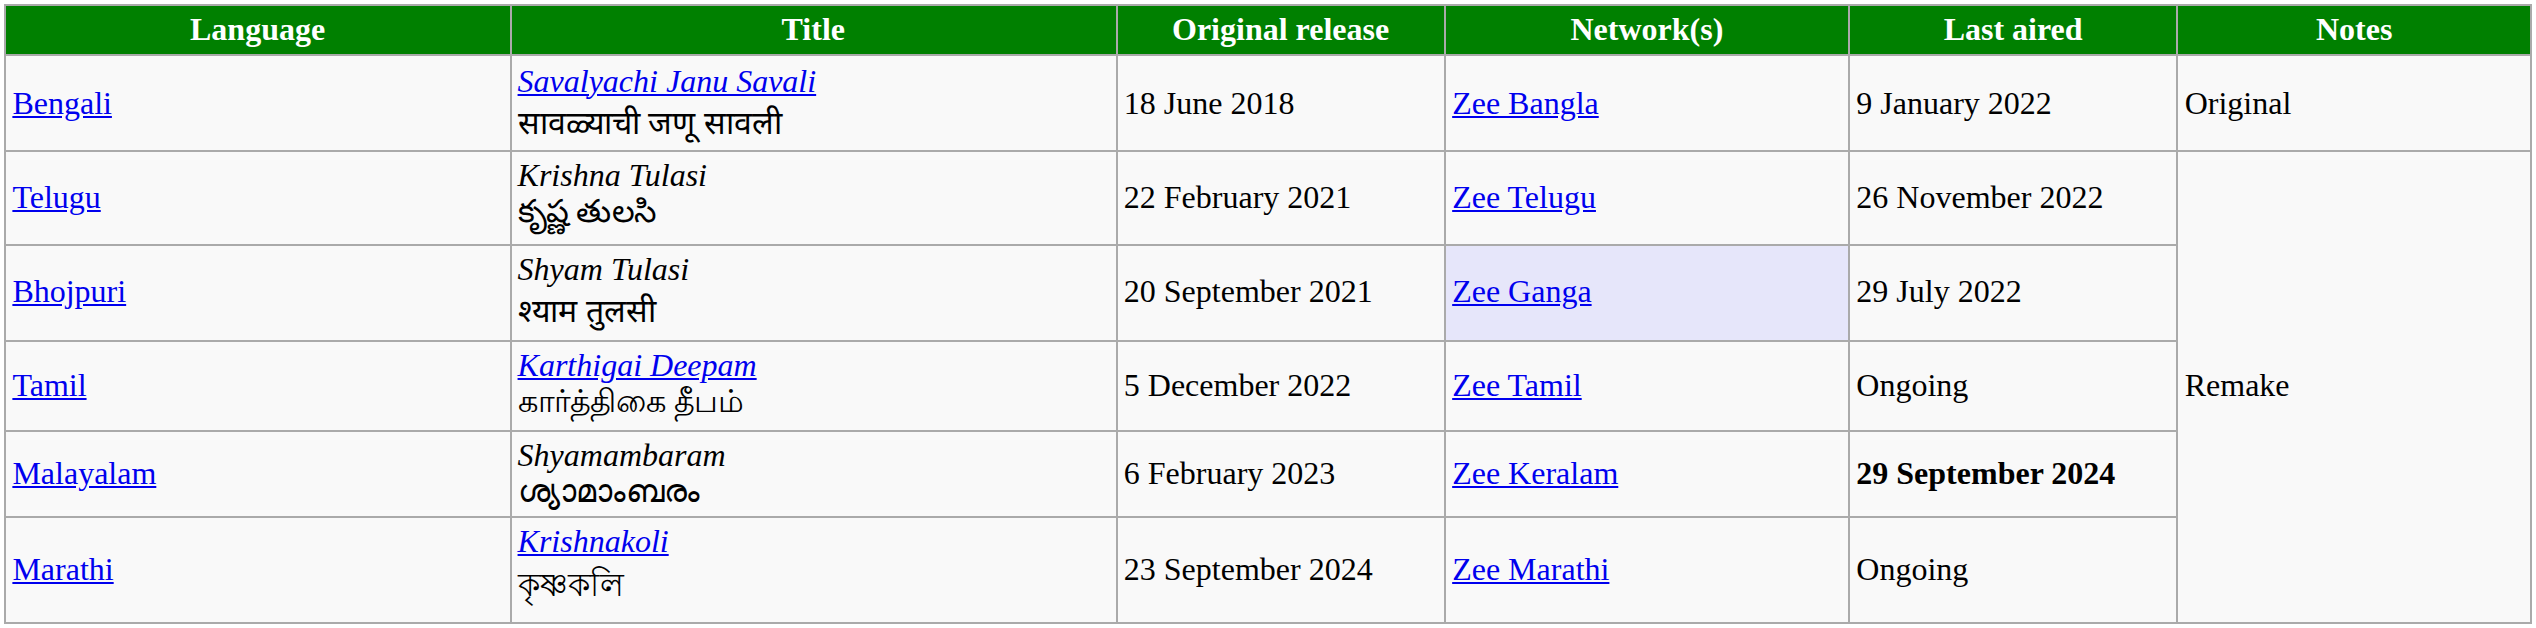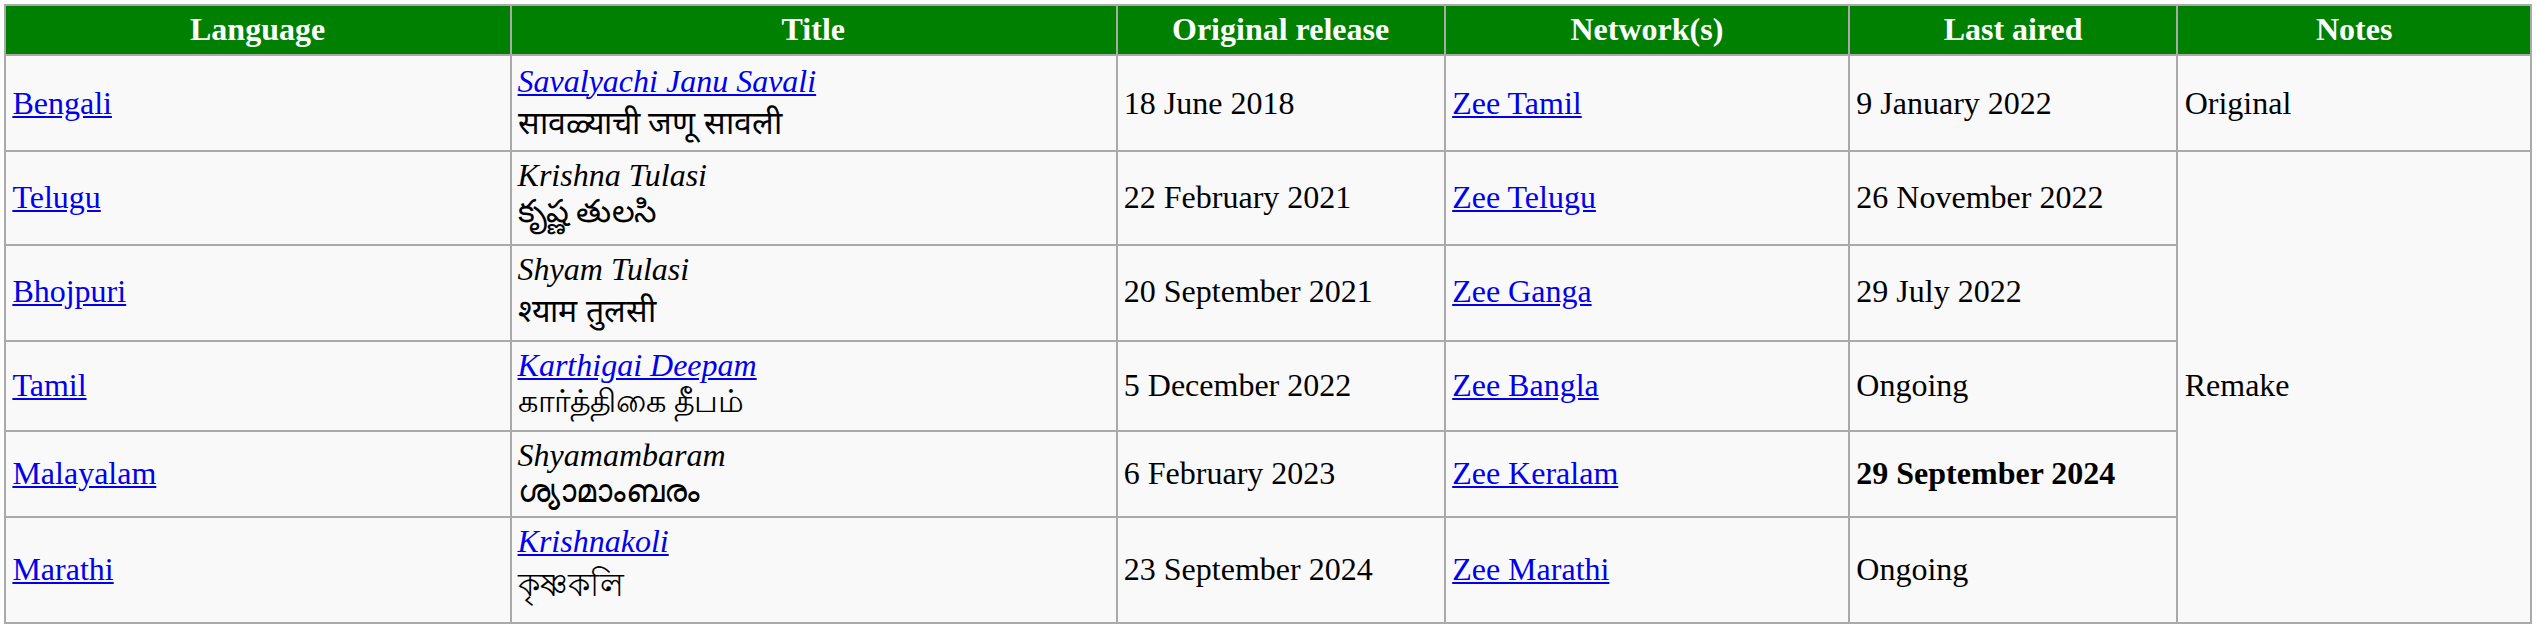 <table class="wikitable" style="width: 100%; margin-right: 0;">
 <tr style="color:white">
 <th style="background:Green; width:20%;">Language</th>
 <th style="background:Green; width:24%;">Title</th>
 <th style="background:Green; width:13%;">Original release</th>
 <th style="background:Green; width:16%;">Network(s)</th>
 <th style="background:Green; width:13%;">Last aired</th>
 <th style="background:Green; width:15%;">Notes</th>
 </tr>
 <tr>
 <td><a href='#'>Bengali</a></td>
 <td><em><a href='#'>Savalyachi Janu Savali</a></em> <br> सावळ्याची जणू सावली</td>
 <td>18 June 2018</td>
-<td><a href='#'>Zee Bangla</a></td>
+<td><a href='#'>Zee Tamil</a></td>
 <td>9 January 2022</td>
 <td>Original</td>
 </tr>
 <tr>
 <td><a href='#'>Telugu</a></td>
 <td><em>Krishna Tulasi</em> <br> కృష్ణ తులసి</td>
 <td>22 February 2021</td>
 <td><a href='#'>Zee Telugu</a></td>
 <td>26 November 2022</td>
 <td rowspan="5">Remake</td>
 </tr>
 <tr>
 <td><a href='#'>Bhojpuri</a></td>
 <td><em>Shyam Tulasi</em> <br> श्याम तुलसी</td>
 <td>20 September 2021</td>
-<td style="background: lavender;"><a href='#'>Zee Ganga</a></td>
+<td><a href='#'>Zee Ganga</a></td>
 <td>29 July 2022</td>
 </tr>
 <tr>
 <td><a href='#'>Tamil</a></td>
 <td><em><a href='#'>Karthigai Deepam</a></em> <br> கார்த்திகை தீபம்</td>
 <td>5 December 2022</td>
-<td><a href='#'>Zee Tamil</a></td>
+<td><a href='#'>Zee Bangla</a></td>
 <td>Ongoing</td>
 </tr>
 <tr>
 <td><a href='#'>Malayalam</a></td>
 <td><em>Shyamambaram</em> <br> ശ്യാമാംബരം</td>
 <td>6 February 2023</td>
 <td><a href='#'>Zee Keralam</a></td>
 <td><strong>29 September 2024</strong></td>
 </tr>
 <tr>
 <td><a href='#'>Marathi</a></td>
 <td><em><a href='#'>Krishnakoli</a></em> <br> কৃষ্ণকলি</td>
 <td>23 September 2024</td>
 <td><a href='#'>Zee Marathi</a></td>
 <td>Ongoing</td>
 </tr>
 </table>
